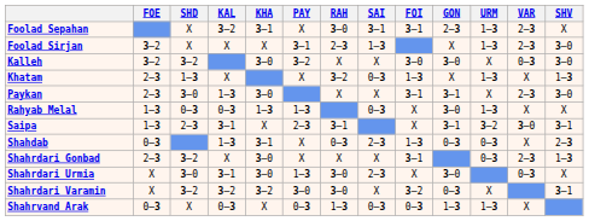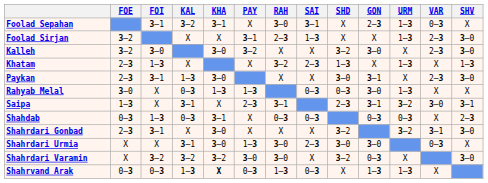 <table cellspacing="0" cellpadding="3" style="background-color:#fff5ee; font-size:90%; text-align:center" class="wikitable">
 <tr>
 <th width=150></th>
 <th width=40><a href='#'>FOE</a></th>
-<th width=40><a href='#'>SHD</a></th>
+<th width=40><a href='#'>FOI</a></th>
 <th width=40><a href='#'>KAL</a></th>
 <th width=40><a href='#'>KHA</a></th>
 <th width=40><a href='#'>PAY</a></th>
 <th width=40><a href='#'>RAH</a></th>
 <th width=40><a href='#'>SAI</a></th>
-<th width=40><a href='#'>FOI</a></th>
+<th width=40><a href='#'>SHD</a></th>
 <th width=40><a href='#'>GON</a></th>
 <th width=40><a href='#'>URM</a></th>
 <th width=40><a href='#'>VAR</a></th>
 <th width=40><a href='#'>SHV</a></th>
 </tr>
 <tr>
 <td style="text-align:left"><strong><a href='#'>Foolad Sepahan</a></strong></td>
 <td bgcolor=#6495ed></td>
-<td>X</td>
+<td><strong>3</strong>–1</td>
 <td><strong>3</strong>–2</td>
 <td><strong>3</strong>–1</td>
 <td>X</td>
 <td><strong>3</strong>–0</td>
 <td><strong>3</strong>–1</td>
-<td><strong>3</strong>–1</td>
+<td>X</td>
 <td>2–<strong>3</strong></td>
 <td>1–<strong>3</strong></td>
-<td>2–<strong>3</strong></td>
+<td>0–<strong>3</strong></td>
 <td>X</td>
 </tr>
 <tr>
 <td style="text-align:left"><strong><a href='#'>Foolad Sirjan</a></strong></td>
 <td><strong>3</strong>–2</td>
-<td>X</td>
+<td bgcolor=#6495ed></td>
 <td>X</td>
 <td>X</td>
 <td><strong>3</strong>–1</td>
 <td>2–<strong>3</strong></td>
 <td>1–<strong>3</strong></td>
-<td bgcolor=#6495ed></td>
+<td>X</td>
 <td>X</td>
 <td>1–<strong>3</strong></td>
 <td>2–<strong>3</strong></td>
 <td><strong>3</strong>–0</td>
 </tr>
 <tr>
 <td style="text-align:left"><strong><a href='#'>Kalleh</a></strong></td>
 <td><strong>3</strong>–2</td>
-<td><strong>3</strong>–2</td>
+<td><strong>3</strong>–0</td>
 <td bgcolor=#6495ed></td>
 <td><strong>3</strong>–0</td>
 <td><strong>3</strong>–2</td>
 <td>X</td>
 <td>X</td>
-<td><strong>3</strong>–0</td>
+<td><strong>3</strong>–2</td>
 <td><strong>3</strong>–0</td>
 <td>X</td>
-<td>0–<strong>3</strong></td>
+<td>2–<strong>3</strong></td>
 <td><strong>3</strong>–0</td>
 </tr>
 <tr>
 <td style="text-align:left"><strong><a href='#'>Khatam</a></strong></td>
 <td>2–<strong>3</strong></td>
 <td>1–<strong>3</strong></td>
 <td>X</td>
 <td bgcolor=#6495ed></td>
 <td>X</td>
 <td><strong>3</strong>–2</td>
-<td>0–<strong>3</strong></td>
+<td>2–<strong>3</strong></td>
 <td>1–<strong>3</strong></td>
 <td>X</td>
 <td>1–<strong>3</strong></td>
 <td>X</td>
 <td>1–<strong>3</strong></td>
 </tr>
 <tr>
 <td style="text-align:left"><strong><a href='#'>Paykan</a></strong></td>
 <td>2–<strong>3</strong></td>
-<td><strong>3</strong>–0</td>
+<td><strong>3</strong>–1</td>
 <td>1–<strong>3</strong></td>
 <td><strong>3</strong>–0</td>
 <td bgcolor=#6495ed></td>
 <td>X</td>
 <td>X</td>
-<td><strong>3</strong>–1</td>
+<td><strong>3</strong>–0</td>
 <td><strong>3</strong>–1</td>
 <td>X</td>
 <td>2–<strong>3</strong></td>
 <td><strong>3</strong>–0</td>
 </tr>
 <tr>
 <td style="text-align:left"><strong><a href='#'>Rahyab Melal</a></strong></td>
-<td>1–<strong>3</strong></td>
-<td>0–<strong>3</strong></td>
+<td><strong>3</strong>–0</td>
+<td>X</td>
 <td>0–<strong>3</strong></td>
 <td>1–<strong>3</strong></td>
 <td>1–<strong>3</strong></td>
 <td bgcolor=#6495ed></td>
 <td>0–<strong>3</strong></td>
-<td>X</td>
+<td>0–<strong>3</strong></td>
 <td><strong>3</strong>–0</td>
 <td>1–<strong>3</strong></td>
 <td>X</td>
 <td>X</td>
 </tr>
 <tr>
 <td style="text-align:left"><strong><a href='#'>Saipa</a></strong></td>
 <td>1–<strong>3</strong></td>
-<td>2–<strong>3</strong></td>
+<td>X</td>
 <td><strong>3</strong>–1</td>
 <td>X</td>
 <td>2–<strong>3</strong></td>
 <td><strong>3</strong>–1</td>
 <td bgcolor=#6495ed></td>
-<td>X</td>
+<td>2–<strong>3</strong></td>
 <td><strong>3</strong>–1</td>
 <td><strong>3</strong>–2</td>
 <td><strong>3</strong>–0</td>
 <td><strong>3</strong>–1</td>
 </tr>
 <tr>
 <td style="text-align:left"><strong><a href='#'>Shahdab</a></strong></td>
 <td>0–<strong>3</strong></td>
-<td bgcolor=#6495ed></td>
 <td>1–<strong>3</strong></td>
+<td>0–<strong>3</strong></td>
 <td><strong>3</strong>–1</td>
 <td>X</td>
 <td>0–<strong>3</strong></td>
-<td>2–<strong>3</strong></td>
-<td>1–<strong>3</strong></td>
+<td>0–<strong>3</strong></td>
+<td bgcolor=#6495ed></td>
 <td>0–<strong>3</strong></td>
 <td>0–<strong>3</strong></td>
 <td>X</td>
 <td>2–<strong>3</strong></td>
 </tr>
 <tr>
 <td style="text-align:left"><strong><a href='#'>Shahrdari Gonbad</a></strong></td>
 <td>2–<strong>3</strong></td>
-<td><strong>3</strong>–2</td>
+<td><strong>3</strong>–1</td>
 <td>X</td>
 <td><strong>3</strong>–0</td>
 <td>X</td>
 <td>X</td>
 <td>X</td>
+<td><strong>3</strong>–2</td>
+<td bgcolor=#6495ed></td>
+<td><strong>3</strong>–2</td>
 <td><strong>3</strong>–1</td>
-<td bgcolor=#6495ed></td>
-<td>0–<strong>3</strong></td>
-<td>2–<strong>3</strong></td>
-<td>1–<strong>3</strong></td>
+<td><strong>3</strong>–0</td>
 </tr>
 <tr>
 <td style="text-align:left"><strong><a href='#'>Shahrdari Urmia</a></strong></td>
 <td>X</td>
-<td><strong>3</strong>–0</td>
+<td>X</td>
 <td><strong>3</strong>–1</td>
 <td><strong>3</strong>–0</td>
 <td>1–<strong>3</strong></td>
 <td><strong>3</strong>–0</td>
 <td>2–<strong>3</strong></td>
-<td>X</td>
+<td><strong>3</strong>–0</td>
 <td><strong>3</strong>–0</td>
 <td bgcolor=#6495ed></td>
 <td>0–<strong>3</strong></td>
 <td>X</td>
 </tr>
 <tr>
 <td style="text-align:left"><strong><a href='#'>Shahrdari Varamin</a></strong></td>
 <td>X</td>
 <td><strong>3</strong>–2</td>
 <td><strong>3</strong>–2</td>
 <td><strong>3</strong>–2</td>
 <td><strong>3</strong>–0</td>
 <td><strong>3</strong>–0</td>
 <td>X</td>
 <td><strong>3</strong>–2</td>
 <td>0–<strong>3</strong></td>
 <td>X</td>
 <td bgcolor=#6495ed></td>
-<td><strong>3</strong>–1</td>
+<td><strong>3</strong>–0</td>
 </tr>
 <tr>
 <td style="text-align:left"><strong><a href='#'>Shahrvand Arak</a></strong></td>
 <td>0–<strong>3</strong></td>
-<td>X</td>
 <td>0–<strong>3</strong></td>
-<td>X</td>
+<td>1–<strong>3</strong></td>
+<td><strong>X</strong></td>
 <td>0–<strong>3</strong></td>
 <td>1–<strong>3</strong></td>
 <td>0–<strong>3</strong></td>
-<td>0–<strong>3</strong></td>
+<td>X</td>
 <td>1–<strong>3</strong></td>
 <td>1–<strong>3</strong></td>
 <td>X</td>
 <td bgcolor=#6495ed></td>
 </tr>
 </table>
